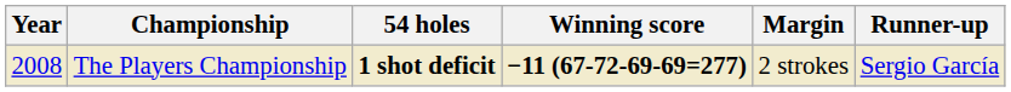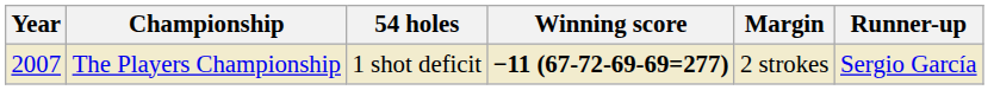 <table class="wikitable">
 <tr>
 <th>Year</th>
 <th>Championship</th>
 <th>54 holes</th>
 <th>Winning score</th>
 <th>Margin</th>
 <th>Runner-up</th>
 </tr>
 <tr style="background:#f2ecce;">
-<td><a href='#'>2008</a></td>
+<td><a href='#'>2007</a></td>
 <td><a href='#'>The Players Championship</a></td>
-<td><strong>1 shot deficit</strong></td>
+<td>1 shot deficit</td>
 <td><strong>−11 (67-72-69-69=277)</strong></td>
 <td>2 strokes</td>
 <td> <a href='#'>Sergio García</a></td>
 </tr>
 </table>
